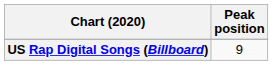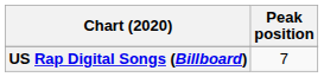 <table class="wikitable plainrowheaders sortable" style="text-align:center">
 <tr>
 <th scope="col">Chart (2020)</th>
 <th scope="col">Peak<br>position</th>
 </tr>
 <tr>
 </tr>
 <tr>
 </tr>
 <tr>
 <th scope="row">US <a href='#'>Rap Digital Songs</a> (<a href='#'><em>Billboard</em></a>)</th>
-<td>9</td>
+<td>7</td>
 </tr>
 </table>
